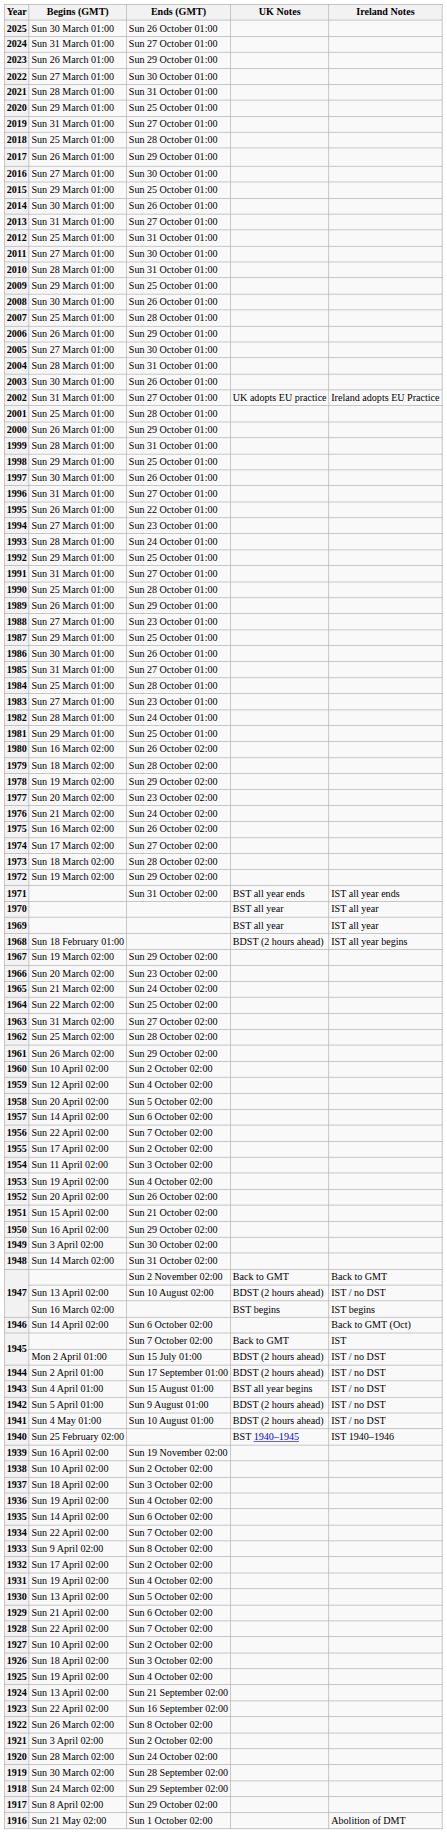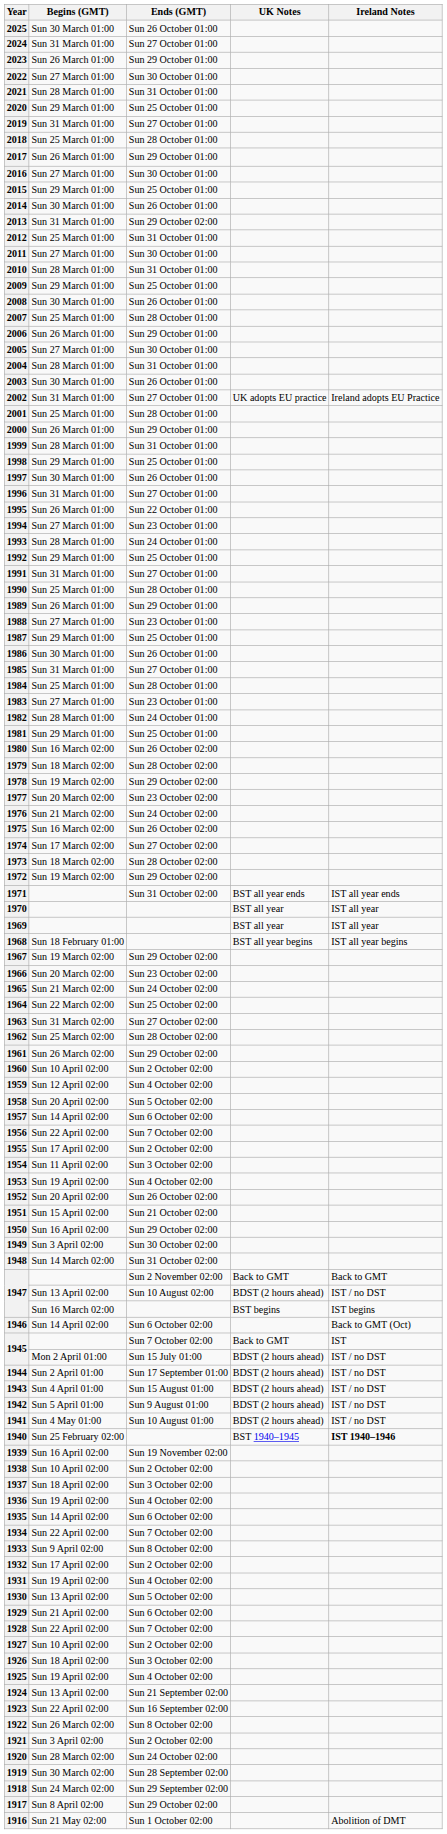 <table class="wikitable sortable">
 <tr>
 <th>Year</th>
 <th class="unsortable">Begins (GMT)</th>
 <th class="unsortable">Ends (GMT)</th>
 <th class="unsortable">UK Notes</th>
 <th class="unsortable">Ireland Notes</th>
 </tr>
 <tr>
 <th>2025</th>
 <td>Sun 30 March 01:00</td>
 <td>Sun 26 October 01:00</td>
 <td></td>
 <td></td>
 </tr>
 <tr>
 <th>2024</th>
 <td>Sun 31 March 01:00</td>
 <td>Sun 27 October 01:00</td>
 <td></td>
 <td></td>
 </tr>
 <tr>
 <th>2023</th>
 <td>Sun 26 March 01:00</td>
 <td>Sun 29 October 01:00</td>
 <td></td>
 <td></td>
 </tr>
 <tr>
 <th>2022</th>
 <td>Sun 27 March 01:00</td>
 <td>Sun 30 October 01:00</td>
 <td></td>
 <td></td>
 </tr>
 <tr>
 <th>2021</th>
 <td>Sun 28 March 01:00</td>
 <td>Sun 31 October 01:00</td>
 <td></td>
 <td></td>
 </tr>
 <tr>
 <th>2020</th>
 <td>Sun 29 March 01:00</td>
 <td>Sun 25 October 01:00</td>
 <td></td>
 <td></td>
 </tr>
 <tr>
 <th>2019</th>
 <td>Sun 31 March 01:00</td>
 <td>Sun 27 October 01:00</td>
 <td></td>
 <td></td>
 </tr>
 <tr>
 <th>2018</th>
 <td>Sun 25 March 01:00</td>
 <td>Sun 28 October 01:00</td>
 <td></td>
 <td></td>
 </tr>
 <tr>
 <th>2017</th>
 <td>Sun 26 March 01:00</td>
 <td>Sun 29 October 01:00　</td>
 <td></td>
 <td></td>
 </tr>
 <tr>
 <th>2016</th>
 <td>Sun 27 March 01:00</td>
 <td>Sun 30 October 01:00</td>
 <td></td>
 <td></td>
 </tr>
 <tr>
 <th>2015</th>
 <td>Sun 29 March 01:00</td>
 <td>Sun 25 October 01:00</td>
 <td></td>
 <td></td>
 </tr>
 <tr>
 <th>2014</th>
 <td>Sun 30 March 01:00</td>
 <td>Sun 26 October 01:00</td>
 <td></td>
 <td></td>
 </tr>
 <tr>
 <th>2013</th>
 <td>Sun 31 March 01:00</td>
-<td>Sun 27 October 01:00</td>
+<td>Sun 29 October 02:00</td>
 <td></td>
 <td></td>
 </tr>
 <tr>
 <th>2012</th>
 <td>Sun 25 March 01:00</td>
 <td>Sun 31 October 01:00</td>
 <td></td>
 <td></td>
 </tr>
 <tr>
 <th>2011</th>
 <td>Sun 27 March 01:00</td>
 <td>Sun 30 October 01:00</td>
 <td></td>
 <td></td>
 </tr>
 <tr>
 <th>2010</th>
 <td>Sun 28 March 01:00</td>
 <td>Sun 31 October 01:00</td>
 <td></td>
 <td></td>
 </tr>
 <tr>
 <th>2009</th>
 <td>Sun 29 March 01:00</td>
 <td>Sun 25 October 01:00</td>
 <td></td>
 <td></td>
 </tr>
 <tr>
 <th>2008</th>
 <td>Sun 30 March 01:00</td>
 <td>Sun 26 October 01:00</td>
 <td></td>
 <td></td>
 </tr>
 <tr>
 <th>2007</th>
 <td>Sun 25 March 01:00</td>
 <td>Sun 28 October 01:00</td>
 <td></td>
 <td></td>
 </tr>
 <tr>
 <th>2006</th>
 <td>Sun 26 March 01:00</td>
 <td>Sun 29 October 01:00</td>
 <td></td>
 <td></td>
 </tr>
 <tr>
 <th>2005</th>
 <td>Sun 27 March 01:00</td>
 <td>Sun 30 October 01:00</td>
 <td></td>
 <td></td>
 </tr>
 <tr>
 <th>2004</th>
 <td>Sun 28 March 01:00</td>
 <td>Sun 31 October 01:00</td>
 <td></td>
 <td></td>
 </tr>
 <tr>
 <th>2003</th>
 <td>Sun 30 March 01:00</td>
 <td>Sun 26 October 01:00</td>
 <td></td>
 <td></td>
 </tr>
 <tr>
 <th>2002</th>
 <td>Sun 31 March 01:00</td>
 <td>Sun 27 October 01:00</td>
 <td>UK adopts EU practice</td>
 <td>Ireland adopts EU Practice </td>
 </tr>
 <tr>
 <th>2001</th>
 <td>Sun 25 March 01:00</td>
 <td>Sun 28 October 01:00</td>
 <td></td>
 <td></td>
 </tr>
 <tr>
 <th>2000</th>
 <td>Sun 26 March 01:00</td>
 <td>Sun 29 October 01:00</td>
 <td></td>
 <td></td>
 </tr>
 <tr>
 <th>1999</th>
 <td>Sun 28 March 01:00</td>
 <td>Sun 31 October 01:00</td>
 <td></td>
 <td></td>
 </tr>
 <tr>
 <th>1998</th>
 <td>Sun 29 March 01:00</td>
 <td>Sun 25 October 01:00</td>
 <td></td>
 <td></td>
 </tr>
 <tr>
 <th>1997</th>
 <td>Sun 30 March 01:00</td>
 <td>Sun 26 October 01:00</td>
 <td></td>
 <td></td>
 </tr>
 <tr>
 <th>1996</th>
 <td>Sun 31 March 01:00</td>
 <td>Sun 27 October 01:00</td>
 <td></td>
 <td></td>
 </tr>
 <tr>
 <th>1995</th>
 <td>Sun 26 March 01:00</td>
 <td>Sun 22 October 01:00</td>
 <td></td>
 <td></td>
 </tr>
 <tr>
 <th>1994</th>
 <td>Sun 27 March 01:00</td>
 <td>Sun 23 October 01:00</td>
 <td></td>
 <td></td>
 </tr>
 <tr>
 <th>1993</th>
 <td>Sun 28 March 01:00</td>
 <td>Sun 24 October 01:00</td>
 <td></td>
 <td></td>
 </tr>
 <tr>
 <th>1992</th>
 <td>Sun 29 March 01:00</td>
 <td>Sun 25 October 01:00</td>
 <td></td>
 <td></td>
 </tr>
 <tr>
 <th>1991</th>
 <td>Sun 31 March 01:00</td>
 <td>Sun 27 October 01:00</td>
 <td></td>
 <td></td>
 </tr>
 <tr>
 <th>1990</th>
 <td>Sun 25 March 01:00</td>
 <td>Sun 28 October 01:00</td>
 <td></td>
 <td></td>
 </tr>
 <tr>
 <th>1989</th>
 <td>Sun 26 March 01:00</td>
 <td>Sun 29 October 01:00</td>
 <td></td>
 <td></td>
 </tr>
 <tr>
 <th>1988</th>
 <td>Sun 27 March 01:00</td>
 <td>Sun 23 October 01:00</td>
 <td></td>
 <td></td>
 </tr>
 <tr>
 <th>1987</th>
 <td>Sun 29 March 01:00</td>
 <td>Sun 25 October 01:00</td>
 <td></td>
 <td></td>
 </tr>
 <tr>
 <th>1986</th>
 <td>Sun 30 March 01:00</td>
 <td>Sun 26 October 01:00</td>
 <td></td>
 <td></td>
 </tr>
 <tr>
 <th>1985</th>
 <td>Sun 31 March 01:00</td>
 <td>Sun 27 October 01:00</td>
 <td></td>
 <td></td>
 </tr>
 <tr>
 <th>1984</th>
 <td>Sun 25 March 01:00</td>
 <td>Sun 28 October 01:00</td>
 <td></td>
 <td></td>
 </tr>
 <tr>
 <th>1983</th>
 <td>Sun 27 March 01:00</td>
 <td>Sun 23 October 01:00</td>
 <td></td>
 <td></td>
 </tr>
 <tr>
 <th>1982</th>
 <td>Sun 28 March 01:00</td>
 <td>Sun 24 October 01:00</td>
 <td></td>
 <td></td>
 </tr>
 <tr>
 <th>1981</th>
 <td>Sun 29 March 01:00</td>
 <td>Sun 25 October 01:00</td>
 <td></td>
 <td></td>
 </tr>
 <tr>
 <th>1980</th>
 <td>Sun 16 March 02:00</td>
 <td>Sun 26 October 02:00</td>
 <td></td>
 <td></td>
 </tr>
 <tr>
 <th>1979</th>
 <td>Sun 18 March 02:00</td>
 <td>Sun 28 October 02:00</td>
 <td></td>
 <td></td>
 </tr>
 <tr>
 <th>1978</th>
 <td>Sun 19 March 02:00</td>
 <td>Sun 29 October 02:00</td>
 <td></td>
 <td></td>
 </tr>
 <tr>
 <th>1977</th>
 <td>Sun 20 March 02:00</td>
 <td>Sun 23 October 02:00</td>
 <td></td>
 <td></td>
 </tr>
 <tr>
 <th>1976</th>
 <td>Sun 21 March 02:00</td>
 <td>Sun 24 October 02:00</td>
 <td></td>
 <td></td>
 </tr>
 <tr>
 <th>1975</th>
 <td>Sun 16 March 02:00</td>
 <td>Sun 26 October 02:00</td>
 <td></td>
 <td></td>
 </tr>
 <tr>
 <th>1974</th>
 <td>Sun 17 March 02:00</td>
 <td>Sun 27 October 02:00</td>
 <td></td>
 <td></td>
 </tr>
 <tr>
 <th>1973</th>
 <td>Sun 18 March 02:00</td>
 <td>Sun 28 October 02:00</td>
 <td></td>
 <td></td>
 </tr>
 <tr>
 <th>1972</th>
 <td>Sun 19 March 02:00</td>
 <td>Sun 29 October 02:00</td>
 <td></td>
 <td></td>
 </tr>
 <tr>
 <th>1971</th>
 <td></td>
 <td>Sun 31 October 02:00</td>
 <td>BST all year ends</td>
 <td>IST all year ends</td>
 </tr>
 <tr>
 <th>1970</th>
 <td></td>
 <td></td>
 <td>BST all year</td>
 <td>IST all year</td>
 </tr>
 <tr>
 <th>1969</th>
 <td></td>
 <td></td>
 <td>BST all year</td>
 <td>IST all year</td>
 </tr>
 <tr>
 <th>1968</th>
 <td>Sun 18 February 01:00</td>
 <td></td>
-<td>BDST (2 hours ahead)</td>
+<td>BST all year begins</td>
 <td>IST all year begins</td>
 </tr>
 <tr>
 <th>1967</th>
 <td>Sun 19 March 02:00</td>
 <td>Sun 29 October 02:00</td>
 <td></td>
 <td></td>
 </tr>
 <tr>
 <th>1966</th>
 <td>Sun 20 March 02:00</td>
 <td>Sun 23 October 02:00</td>
 <td></td>
 <td></td>
 </tr>
 <tr>
 <th>1965</th>
 <td>Sun 21 March 02:00</td>
 <td>Sun 24 October 02:00</td>
 <td></td>
 <td></td>
 </tr>
 <tr>
 <th>1964</th>
 <td>Sun 22 March 02:00</td>
 <td>Sun 25 October 02:00</td>
 <td></td>
 <td></td>
 </tr>
 <tr>
 <th>1963</th>
 <td>Sun 31 March 02:00</td>
 <td>Sun 27 October 02:00</td>
 <td></td>
 <td></td>
 </tr>
 <tr>
 <th>1962</th>
 <td>Sun 25 March 02:00</td>
 <td>Sun 28 October 02:00</td>
 <td></td>
 <td></td>
 </tr>
 <tr>
 <th>1961</th>
 <td>Sun 26 March 02:00</td>
 <td>Sun 29 October 02:00</td>
 <td></td>
 <td></td>
 </tr>
 <tr>
 <th>1960</th>
 <td>Sun 10 April 02:00</td>
 <td>Sun 2 October 02:00</td>
 <td></td>
 <td></td>
 </tr>
 <tr>
 <th>1959</th>
 <td>Sun 12 April 02:00</td>
 <td>Sun 4 October 02:00</td>
 <td></td>
 <td></td>
 </tr>
 <tr>
 <th>1958</th>
 <td>Sun 20 April 02:00</td>
 <td>Sun 5 October 02:00</td>
 <td></td>
 <td></td>
 </tr>
 <tr>
 <th>1957</th>
 <td>Sun 14 April 02:00</td>
 <td>Sun 6 October 02:00</td>
 <td></td>
 <td></td>
 </tr>
 <tr>
 <th>1956</th>
 <td>Sun 22 April 02:00</td>
 <td>Sun 7 October 02:00</td>
 <td></td>
 <td></td>
 </tr>
 <tr>
 <th>1955</th>
 <td>Sun 17 April 02:00</td>
 <td>Sun 2 October 02:00</td>
 <td></td>
 <td></td>
 </tr>
 <tr>
 <th>1954</th>
 <td>Sun 11 April 02:00</td>
 <td>Sun 3 October 02:00</td>
 <td></td>
 <td></td>
 </tr>
 <tr>
 <th>1953</th>
 <td>Sun 19 April 02:00</td>
 <td>Sun 4 October 02:00</td>
 <td></td>
 <td></td>
 </tr>
 <tr>
 <th>1952</th>
 <td>Sun 20 April 02:00</td>
 <td>Sun 26 October 02:00</td>
 <td></td>
 <td></td>
 </tr>
 <tr>
 <th>1951</th>
 <td>Sun 15 April 02:00</td>
 <td>Sun 21 October 02:00</td>
 <td></td>
 <td></td>
 </tr>
 <tr>
 <th>1950</th>
 <td>Sun 16 April 02:00</td>
 <td>Sun 29 October 02:00</td>
 <td></td>
 <td></td>
 </tr>
 <tr>
 <th>1949</th>
 <td>Sun 3 April 02:00</td>
 <td>Sun 30 October 02:00</td>
 <td></td>
 <td></td>
 </tr>
 <tr>
 <th>1948</th>
 <td>Sun 14 March 02:00</td>
 <td>Sun 31 October 02:00</td>
 <td></td>
 <td></td>
 </tr>
 <tr>
 <th rowspan=3>1947</th>
 <td></td>
 <td>Sun 2 November 02:00</td>
 <td>Back to GMT</td>
 <td>Back to GMT</td>
 </tr>
 <tr>
 <td>Sun 13 April 02:00</td>
 <td>Sun 10 August 02:00</td>
 <td>BDST (2 hours ahead)</td>
 <td>IST / no DST</td>
 </tr>
 <tr>
 <td>Sun 16 March 02:00</td>
 <td></td>
 <td>BST begins</td>
 <td>IST begins</td>
 </tr>
 <tr>
 <th>1946</th>
 <td>Sun 14 April 02:00</td>
 <td>Sun 6 October 02:00</td>
 <td></td>
 <td>Back to GMT (Oct)</td>
 </tr>
 <tr>
 <th rowspan=2>1945</th>
 <td></td>
 <td>Sun 7 October 02:00</td>
 <td>Back to GMT</td>
 <td>IST</td>
 </tr>
 <tr>
 <td>Mon 2 April 01:00</td>
 <td>Sun 15 July 01:00</td>
 <td>BDST (2 hours ahead)</td>
 <td>IST / no DST</td>
 </tr>
 <tr>
 <th>1944</th>
 <td>Sun 2 April 01:00</td>
 <td>Sun 17 September 01:00</td>
 <td>BDST (2 hours ahead)</td>
 <td>IST / no DST</td>
 </tr>
 <tr>
 <th>1943</th>
 <td>Sun 4 April 01:00</td>
 <td>Sun 15 August 01:00</td>
-<td>BST all year begins</td>
+<td>BDST (2 hours ahead)</td>
 <td>IST / no DST</td>
 </tr>
 <tr>
 <th>1942</th>
 <td>Sun 5 April 01:00</td>
 <td>Sun 9 August 01:00</td>
 <td>BDST (2 hours ahead)</td>
 <td>IST / no DST</td>
 </tr>
 <tr>
 <th>1941</th>
 <td>Sun 4 May 01:00</td>
 <td>Sun 10 August 01:00</td>
 <td>BDST (2 hours ahead)</td>
 <td>IST / no DST</td>
 </tr>
 <tr>
 <th>1940</th>
 <td>Sun 25 February 02:00</td>
 <td></td>
 <td>BST <a href='#'>1940–1945</a></td>
-<td>IST 1940–1946</td>
+<td><strong>IST 1940–1946</strong></td>
 </tr>
 <tr>
 <th>1939</th>
 <td>Sun 16 April 02:00</td>
 <td>Sun 19 November 02:00</td>
 <td></td>
 <td></td>
 </tr>
 <tr>
 <th>1938</th>
 <td>Sun 10 April 02:00</td>
 <td>Sun 2 October 02:00</td>
 <td></td>
 <td></td>
 </tr>
 <tr>
 <th>1937</th>
 <td>Sun 18 April 02:00</td>
 <td>Sun 3 October 02:00</td>
 <td></td>
 <td></td>
 </tr>
 <tr>
 <th>1936</th>
 <td>Sun 19 April 02:00</td>
 <td>Sun 4 October 02:00</td>
 <td></td>
 <td></td>
 </tr>
 <tr>
 <th>1935</th>
 <td>Sun 14 April 02:00</td>
 <td>Sun 6 October 02:00</td>
 <td></td>
 <td></td>
 </tr>
 <tr>
 <th>1934</th>
 <td>Sun 22 April 02:00</td>
 <td>Sun 7 October 02:00</td>
 <td></td>
 <td></td>
 </tr>
 <tr>
 <th>1933</th>
 <td>Sun 9 April 02:00</td>
 <td>Sun 8 October 02:00</td>
 <td></td>
 <td></td>
 </tr>
 <tr>
 <th>1932</th>
 <td>Sun 17 April 02:00</td>
 <td>Sun 2 October 02:00</td>
 <td></td>
 <td></td>
 </tr>
 <tr>
 <th>1931</th>
 <td>Sun 19 April 02:00</td>
 <td>Sun 4 October 02:00</td>
 <td></td>
 <td></td>
 </tr>
 <tr>
 <th>1930</th>
 <td>Sun 13 April 02:00</td>
 <td>Sun 5 October 02:00</td>
 <td></td>
 <td></td>
 </tr>
 <tr>
 <th>1929</th>
 <td>Sun 21 April 02:00</td>
 <td>Sun 6 October 02:00</td>
 <td></td>
 <td></td>
 </tr>
 <tr>
 <th>1928</th>
 <td>Sun 22 April 02:00</td>
 <td>Sun 7 October 02:00</td>
 <td></td>
 <td></td>
 </tr>
 <tr>
 <th>1927</th>
 <td>Sun 10 April 02:00</td>
 <td>Sun 2 October 02:00</td>
 <td></td>
 <td></td>
 </tr>
 <tr>
 <th>1926</th>
 <td>Sun 18 April 02:00</td>
 <td>Sun 3 October 02:00</td>
 <td></td>
 <td></td>
 </tr>
 <tr>
 <th>1925</th>
 <td>Sun 19 April 02:00</td>
 <td>Sun 4 October 02:00</td>
 <td></td>
 <td></td>
 </tr>
 <tr>
 <th>1924</th>
 <td>Sun 13 April 02:00</td>
 <td>Sun 21 September 02:00</td>
 <td></td>
 <td></td>
 </tr>
 <tr>
 <th>1923</th>
 <td>Sun 22 April 02:00</td>
 <td>Sun 16 September 02:00</td>
 <td></td>
 <td></td>
 </tr>
 <tr>
 <th>1922</th>
 <td>Sun 26 March 02:00</td>
 <td>Sun 8 October 02:00</td>
 <td></td>
 <td></td>
 </tr>
 <tr>
 <th>1921</th>
 <td>Sun 3 April 02:00</td>
 <td>Sun 2 October 02:00</td>
 <td></td>
 <td></td>
 </tr>
 <tr>
 <th>1920</th>
 <td>Sun 28 March 02:00</td>
 <td>Sun 24 October 02:00</td>
 <td></td>
 <td></td>
 </tr>
 <tr>
 <th>1919</th>
 <td>Sun 30 March 02:00</td>
 <td>Sun 28 September 02:00</td>
 <td></td>
 <td></td>
 </tr>
 <tr>
 <th>1918</th>
 <td>Sun 24 March 02:00</td>
 <td>Sun 29 September 02:00</td>
 <td></td>
 <td></td>
 </tr>
 <tr>
 <th>1917</th>
 <td>Sun 8 April 02:00</td>
 <td>Sun 29 October 02:00</td>
 <td></td>
 <td></td>
 </tr>
 <tr>
 <th>1916</th>
 <td>Sun 21 May 02:00</td>
 <td>Sun 1 October 02:00</td>
 <td></td>
 <td>Abolition of DMT</td>
 </tr>
 </table>
